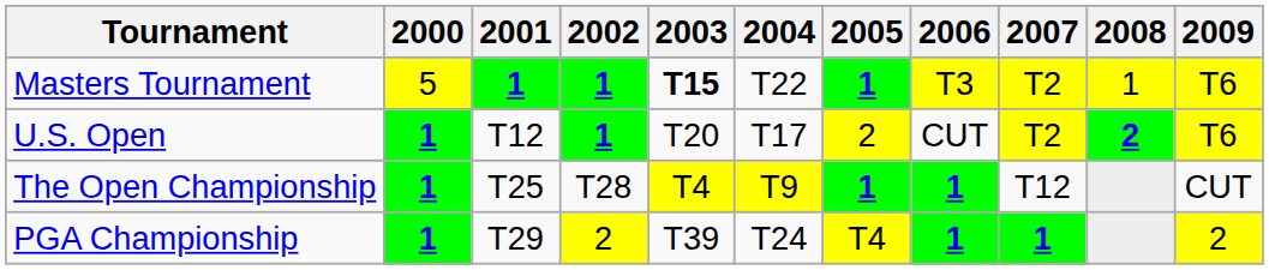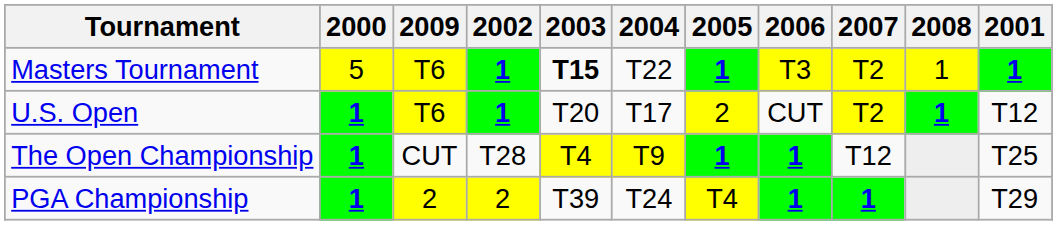 <table class="wikitable" style="font-size:95%;text-align:center;">
 <tr>
 <th>Tournament</th>
 <th>2000</th>
-<th>2001</th>
+<th>2009</th>
 <th>2002</th>
 <th>2003</th>
 <th>2004</th>
 <th>2005</th>
 <th>2006</th>
 <th>2007</th>
 <th>2008</th>
-<th>2009</th>
+<th>2001</th>
 </tr>
 <tr>
 <td align=left><a href='#'>Masters Tournament</a></td>
 <td style="background:yellow;">5</td>
-<td style="background:lime;"><strong><a href='#'>1</a></strong></td>
+<td style="background:yellow;">T6</td>
 <td style="background:lime;"><strong><a href='#'>1</a></strong></td>
 <td><strong>T15</strong></td>
 <td>T22</td>
 <td style="background:lime;"><strong><a href='#'>1</a></strong></td>
 <td style="background:yellow;">T3</td>
 <td style="background:yellow;">T2</td>
 <td style="background:yellow;">1</td>
-<td style="background:yellow;">T6</td>
+<td style="background:lime;"><strong><a href='#'>1</a></strong></td>
 </tr>
 <tr>
 <td align=left><a href='#'>U.S. Open</a></td>
 <td style="background:lime;"><strong><a href='#'>1</a></strong></td>
-<td>T12</td>
+<td style="background:yellow;">T6</td>
 <td style="background:lime;"><strong><a href='#'>1</a></strong></td>
 <td>T20</td>
 <td>T17</td>
 <td style="background:yellow;">2</td>
 <td>CUT</td>
 <td style="background:yellow;">T2</td>
-<td style="background:lime;"><strong><a href='#'>2</a></strong></td>
-<td style="background:yellow;">T6</td>
+<td style="background:lime;"><strong><a href='#'>1</a></strong></td>
+<td>T12</td>
 </tr>
 <tr>
 <td align=left><a href='#'>The Open Championship</a></td>
 <td style="background:lime;"><strong><a href='#'>1</a></strong></td>
-<td>T25</td>
+<td>CUT</td>
 <td>T28</td>
 <td style="background:yellow;">T4</td>
 <td style="background:yellow;">T9</td>
 <td style="background:lime;"><strong><a href='#'>1</a></strong></td>
 <td style="background:lime;"><strong><a href='#'>1</a></strong></td>
 <td>T12</td>
 <td style="background:#eeeeee;"></td>
-<td>CUT</td>
+<td>T25</td>
 </tr>
 <tr>
 <td align=left><a href='#'>PGA Championship</a></td>
 <td style="background:lime;"><strong><a href='#'>1</a></strong></td>
-<td>T29</td>
+<td style="background:yellow;">2</td>
 <td style="background:yellow;">2</td>
 <td>T39</td>
 <td>T24</td>
 <td style="background:yellow;">T4</td>
 <td style="background:lime;"><strong><a href='#'>1</a></strong></td>
 <td style="background:lime;"><strong><a href='#'>1</a></strong></td>
 <td style="background:#eeeeee;"></td>
-<td style="background:yellow;">2</td>
+<td>T29</td>
 </tr>
 </table>
